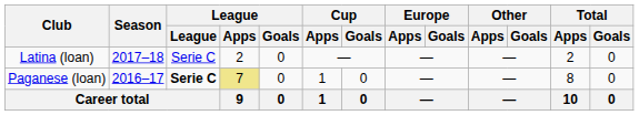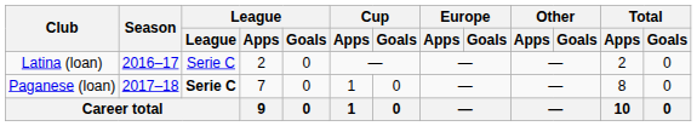 <table class="wikitable" style="text-align:center">
 <tr>
 <th rowspan="2">Club</th>
 <th rowspan="2">Season</th>
 <th colspan="3">League</th>
 <th colspan="2">Cup</th>
 <th colspan="2">Europe</th>
 <th colspan="2">Other</th>
 <th colspan="2">Total</th>
 </tr>
 <tr>
 <th>League</th>
 <th>Apps</th>
 <th>Goals</th>
 <th>Apps</th>
 <th>Goals</th>
 <th>Apps</th>
 <th>Goals</th>
 <th>Apps</th>
 <th>Goals</th>
 <th>Apps</th>
 <th>Goals</th>
 </tr>
 <tr>
 <td><a href='#'>Latina</a> (loan)</td>
-<td><a href='#'>2017–18</a></td>
+<td><a href='#'>2016–17</a></td>
 <td><a href='#'>Serie C</a></td>
 <td>2</td>
 <td>0</td>
 <td colspan="2">—</td>
 <td colspan="2">—</td>
 <td colspan="2">—</td>
 <td>2</td>
 <td>0</td>
 </tr>
 <tr>
 <td><a href='#'>Paganese</a> (loan)</td>
-<td><a href='#'>2016–17</a></td>
+<td><a href='#'>2017–18</a></td>
 <td><strong>Serie C</strong></td>
-<td style="background: khaki;">7</td>
+<td>7</td>
 <td>0</td>
 <td>1</td>
 <td>0</td>
 <td colspan="2">—</td>
 <td colspan="2">—</td>
 <td>8</td>
 <td>0</td>
 </tr>
 <tr>
 <th colspan="3">Career total</th>
 <th>9</th>
 <th>0</th>
 <th>1</th>
 <th>0</th>
 <th colspan="2">—</th>
 <th colspan="2">—</th>
 <th>10</th>
 <th>0</th>
 </tr>
 </table>
